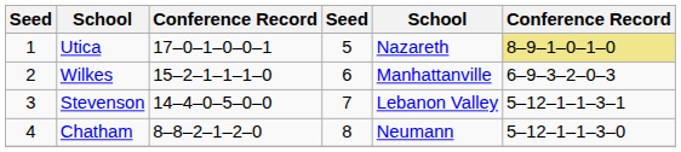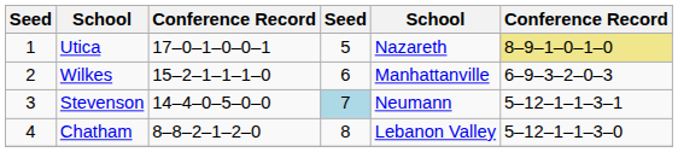 <table class="wikitable">
 <tr>
 <th>Seed</th>
 <th>School</th>
 <th>Conference Record</th>
 <th>Seed</th>
 <th>School</th>
 <th>Conference Record</th>
 </tr>
 <tr>
 <td align=center>1</td>
 <td><a href='#'>Utica</a></td>
 <td>17–0–1–0–0–1</td>
 <td align=center>5</td>
 <td><a href='#'>Nazareth</a></td>
 <td style="background: khaki;">8–9–1–0–1–0</td>
 </tr>
 <tr>
 <td align=center>2</td>
 <td><a href='#'>Wilkes</a></td>
 <td>15–2–1–1–1–0</td>
 <td align=center>6</td>
 <td><a href='#'>Manhattanville</a></td>
 <td>6–9–3–2–0–3</td>
 </tr>
 <tr>
 <td align=center>3</td>
 <td><a href='#'>Stevenson</a></td>
 <td>14–4–0–5–0–0</td>
-<td align=center>7</td>
-<td><a href='#'>Lebanon Valley</a></td>
+<td align=center style="background: lightblue;">7</td>
+<td><a href='#'>Neumann</a></td>
 <td>5–12–1–1–3–1</td>
 </tr>
 <tr>
 <td align=center>4</td>
 <td><a href='#'>Chatham</a></td>
 <td>8–8–2–1–2–0</td>
 <td align=center>8</td>
-<td><a href='#'>Neumann</a></td>
+<td><a href='#'>Lebanon Valley</a></td>
 <td>5–12–1–1–3–0</td>
 </tr>
 <tr>
 </tr>
 </table>
